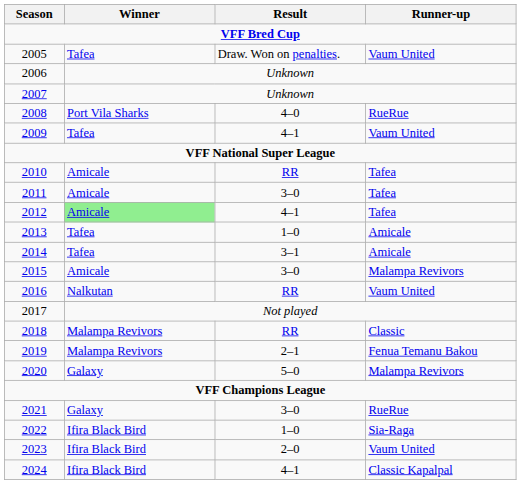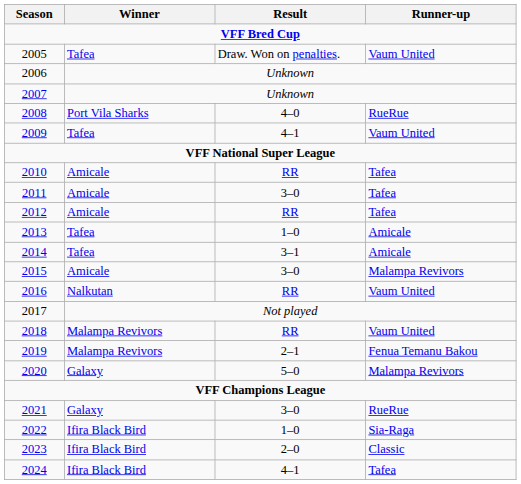 <table class="wikitable" style="width:52%;">
 <tr>
 <th style="width:4%;">Season</th>
 <th style="width:16%;">Winner</th>
 <th style="width:16%;">Result</th>
 <th style="width:16%;">Runner-up</th>
 </tr>
 <tr>
 <td colspan=4 style="text-align:center"><strong><a href='#'>VFF Bred Cup</a></strong></td>
 </tr>
 <tr>
 <td style="text-align:center">2005</td>
 <td><a href='#'>Tafea</a></td>
 <td>Draw. Won on <a href='#'>penalties</a>.</td>
 <td><a href='#'>Vaum United</a></td>
 </tr>
 <tr>
 <td style="text-align:center">2006</td>
 <td colspan=3 style="text-align:center"><em>Unknown</em></td>
 </tr>
 <tr>
 <td style="text-align:center"><a href='#'>2007</a></td>
 <td colspan=3 style="text-align:center"><em>Unknown</em></td>
 </tr>
 <tr>
 <td style="text-align:center"><a href='#'>2008</a></td>
 <td><a href='#'>Port Vila Sharks</a></td>
 <td style="text-align:center">4–0</td>
 <td><a href='#'>RueRue</a></td>
 </tr>
 <tr>
 <td style="text-align:center"><a href='#'>2009</a></td>
 <td><a href='#'>Tafea</a></td>
 <td style="text-align:center">4–1</td>
 <td><a href='#'>Vaum United</a></td>
 </tr>
 <tr>
 <td colspan=4 style="text-align:center"><strong>VFF National Super League</strong></td>
 </tr>
 <tr>
 <td style="text-align:center"><a href='#'>2010</a></td>
 <td><a href='#'>Amicale</a></td>
 <td style="text-align:center"><a href='#'>RR</a></td>
 <td><a href='#'>Tafea</a></td>
 </tr>
 <tr>
 <td style="text-align:center"><a href='#'>2011</a></td>
 <td><a href='#'>Amicale</a></td>
 <td style="text-align:center">3–0</td>
 <td><a href='#'>Tafea</a></td>
 </tr>
 <tr>
 <td style="text-align:center"><a href='#'>2012</a></td>
-<td style="background: lightgreen;"><a href='#'>Amicale</a></td>
-<td style="text-align:center">4–1</td>
+<td><a href='#'>Amicale</a></td>
+<td style="text-align:center"><a href='#'>RR</a></td>
 <td><a href='#'>Tafea</a></td>
 </tr>
 <tr>
 <td style="text-align:center"><a href='#'>2013</a></td>
 <td><a href='#'>Tafea</a></td>
 <td style="text-align:center">1–0</td>
 <td><a href='#'>Amicale</a></td>
 </tr>
 <tr>
 <td style="text-align:center"><a href='#'>2014</a></td>
 <td><a href='#'>Tafea</a></td>
 <td style="text-align:center">3–1</td>
 <td><a href='#'>Amicale</a></td>
 </tr>
 <tr>
 <td style="text-align:center"><a href='#'>2015</a></td>
 <td><a href='#'>Amicale</a></td>
 <td style="text-align:center">3–0</td>
 <td><a href='#'>Malampa Revivors</a></td>
 </tr>
 <tr>
 <td style="text-align:center"><a href='#'>2016</a></td>
 <td><a href='#'>Nalkutan</a></td>
 <td style="text-align:center"><a href='#'>RR</a></td>
 <td><a href='#'>Vaum United</a></td>
 </tr>
 <tr>
 <td style="text-align:center">2017</td>
 <td colspan=3 style="text-align:center"><em>Not played</em></td>
 </tr>
 <tr>
 <td style="text-align:center"><a href='#'>2018</a></td>
 <td><a href='#'>Malampa Revivors</a></td>
 <td style="text-align:center"><a href='#'>RR</a></td>
-<td><a href='#'>Classic</a></td>
+<td><a href='#'>Vaum United</a></td>
 </tr>
 <tr>
 <td style="text-align:center"><a href='#'>2019</a></td>
 <td><a href='#'>Malampa Revivors</a></td>
 <td style="text-align:center">2–1</td>
 <td><a href='#'>Fenua Temanu Bakou</a></td>
 </tr>
 <tr>
 <td style="text-align:center"><a href='#'>2020</a></td>
 <td><a href='#'>Galaxy</a></td>
 <td style="text-align:center">5–0</td>
 <td><a href='#'>Malampa Revivors</a></td>
 </tr>
 <tr>
 <td colspan=4 style="text-align:center"><strong>VFF Champions League</strong></td>
 </tr>
 <tr>
 <td style="text-align:center"><a href='#'>2021</a></td>
 <td><a href='#'>Galaxy</a></td>
 <td style="text-align:center">3–0</td>
 <td><a href='#'>RueRue</a></td>
 </tr>
 <tr>
 <td style="text-align:center"><a href='#'>2022</a></td>
 <td><a href='#'>Ifira Black Bird</a></td>
 <td style="text-align:center">1–0</td>
 <td><a href='#'>Sia-Raga</a></td>
 </tr>
 <tr>
 <td style="text-align:center"><a href='#'>2023</a></td>
 <td><a href='#'>Ifira Black Bird</a></td>
 <td style="text-align:center">2–0</td>
-<td><a href='#'>Vaum United</a></td>
+<td><a href='#'>Classic</a></td>
 </tr>
 <tr>
 <td style="text-align:center"><a href='#'>2024</a></td>
 <td><a href='#'>Ifira Black Bird</a></td>
 <td style="text-align:center">4–1</td>
-<td><a href='#'>Classic Kapalpal</a></td>
+<td><a href='#'>Tafea</a></td>
 </tr>
 </table>
